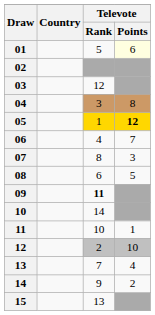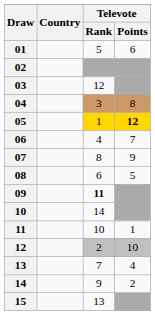 <table class="sortable wikitable collapsible plainrowheaders" style="text-align:center;">
 <tr>
 </tr>
 <tr>
 <th scope="col" rowspan="2">Draw</th>
 <th scope="col" rowspan="2">Country</th>
 <th scope="col" colspan="2">Televote</th>
 </tr>
 <tr>
 <th scope="col">Rank</th>
 <th scope="col" class="unsortable">Points</th>
 </tr>
 <tr>
 <th scope="row" style="text-align:center;">01</th>
 <td style="text-align:left;"></td>
 <td>5</td>
-<td style="background: lightyellow;">6</td>
+<td>6</td>
 </tr>
 <tr class=sortbottom>
 <th scope="row" style="text-align:center;">02</th>
 <td style="text-align:left;"></td>
 <td style="background:#AAAAAA;"></td>
 <td style="background:#AAAAAA;"></td>
 </tr>
 <tr>
 <th scope="row" style="text-align:center;">03</th>
 <td style="text-align:left;"></td>
 <td>12</td>
 <td style="background:#AAAAAA;"></td>
 </tr>
 <tr>
 <th scope="row" style="text-align:center;">04</th>
 <td style="text-align:left;"></td>
 <td style="background:#CC9966;">3</td>
 <td style="background:#CC9966;">8</td>
 </tr>
 <tr>
 <th scope="row" style="text-align:center;">05</th>
 <td style="text-align:left;"></td>
 <td style="background:gold;">1</td>
 <td style="background:gold;"><strong>12</strong></td>
 </tr>
 <tr>
 <th scope="row" style="text-align:center;">06</th>
 <td style="text-align:left;"></td>
 <td>4</td>
 <td>7</td>
 </tr>
 <tr>
 <th scope="row" style="text-align:center;">07</th>
 <td style="text-align:left;"></td>
 <td>8</td>
-<td>3</td>
+<td>9</td>
 </tr>
 <tr>
 <th scope="row" style="text-align:center;">08</th>
 <td style="text-align:left;"></td>
 <td>6</td>
 <td>5</td>
 </tr>
 <tr>
 <th scope="row" style="text-align:center;">09</th>
 <td style="text-align:left;"></td>
 <td><strong>11</strong></td>
 <td style="background:#AAAAAA;"></td>
 </tr>
 <tr>
 <th scope="row" style="text-align:center;">10</th>
 <td style="text-align:left;"></td>
 <td>14</td>
 <td style="background:#AAAAAA;"></td>
 </tr>
 <tr>
 <th scope="row" style="text-align:center;">11</th>
 <td style="text-align:left;"></td>
 <td>10</td>
 <td>1</td>
 </tr>
 <tr>
 <th scope="row" style="text-align:center;">12</th>
 <td style="text-align:left;"></td>
 <td style="background:silver;">2</td>
 <td style="background:silver;">10</td>
 </tr>
 <tr>
 <th scope="row" style="text-align:center;">13</th>
 <td style="text-align:left;"></td>
 <td>7</td>
 <td>4</td>
 </tr>
 <tr>
 <th scope="row" style="text-align:center;">14</th>
 <td style="text-align:left;"></td>
 <td>9</td>
 <td>2</td>
 </tr>
 <tr>
 <th scope="row" style="text-align:center;">15</th>
 <td style="text-align:left;"></td>
 <td>13</td>
 <td style="background:#AAAAAA;"></td>
 </tr>
 </table>
